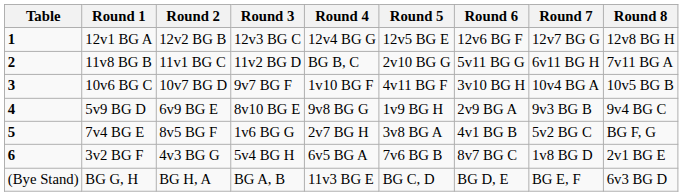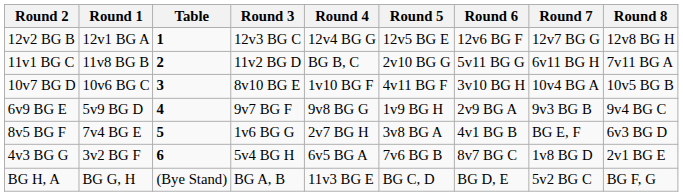 <table class="wikitable">
 <tr>
+<th>Round 2</th>
+<th>Round 1</th>
 <th>Table</th>
-<th>Round 1</th>
-<th>Round 2</th>
 <th>Round 3</th>
 <th>Round 4</th>
 <th>Round 5</th>
 <th>Round 6</th>
 <th>Round 7</th>
 <th>Round 8</th>
 </tr>
 <tr>
+<td>12v2 BG B</td>
+<td>12v1 BG A</td>
 <td><strong>1</strong></td>
-<td>12v1 BG A</td>
-<td>12v2 BG B</td>
 <td>12v3 BG C</td>
 <td>12v4 BG G</td>
 <td>12v5 BG E</td>
 <td>12v6 BG F</td>
 <td>12v7 BG G</td>
 <td>12v8 BG H</td>
 </tr>
 <tr>
+<td>11v1 BG C</td>
+<td>11v8 BG B</td>
 <td><strong>2</strong></td>
-<td>11v8 BG B</td>
-<td>11v1 BG C</td>
 <td>11v2 BG D</td>
 <td>BG B, C</td>
 <td>2v10 BG G</td>
 <td>5v11 BG G</td>
 <td>6v11 BG H</td>
 <td>7v11 BG A</td>
 </tr>
 <tr>
+<td>10v7 BG D</td>
+<td>10v6 BG C</td>
 <td><strong>3</strong></td>
-<td>10v6 BG C</td>
-<td>10v7 BG D</td>
-<td>9v7 BG F</td>
+<td>8v10 BG E</td>
 <td>1v10 BG F</td>
 <td>4v11 BG F</td>
 <td>3v10 BG H</td>
 <td>10v4 BG A</td>
 <td>10v5 BG B</td>
 </tr>
 <tr>
+<td>6v9 BG E</td>
+<td>5v9 BG D</td>
 <td><strong>4</strong></td>
-<td>5v9 BG D</td>
-<td>6v9 BG E</td>
-<td>8v10 BG E</td>
+<td>9v7 BG F</td>
 <td>9v8 BG G</td>
 <td>1v9 BG H</td>
 <td>2v9 BG A</td>
 <td>9v3 BG B</td>
 <td>9v4 BG C</td>
 </tr>
 <tr>
+<td>8v5 BG F</td>
+<td>7v4 BG E</td>
 <td><strong>5</strong></td>
-<td>7v4 BG E</td>
-<td>8v5 BG F</td>
 <td>1v6 BG G</td>
 <td>2v7 BG H</td>
 <td>3v8 BG A</td>
 <td>4v1 BG B</td>
-<td>5v2 BG C</td>
-<td>BG F, G</td>
+<td>BG E, F</td>
+<td>6v3 BG D</td>
 </tr>
 <tr>
+<td>4v3 BG G</td>
+<td>3v2 BG F</td>
 <td><strong>6</strong></td>
-<td>3v2 BG F</td>
-<td>4v3 BG G</td>
 <td>5v4 BG H</td>
 <td>6v5 BG A</td>
 <td>7v6 BG B</td>
 <td>8v7 BG C</td>
 <td>1v8 BG D</td>
 <td>2v1 BG E</td>
 </tr>
 <tr>
+<td>BG H, A</td>
+<td>BG G, H</td>
 <td>(Bye Stand)</td>
-<td>BG G, H</td>
-<td>BG H, A</td>
 <td>BG A, B</td>
 <td>11v3 BG E</td>
 <td>BG C, D</td>
 <td>BG D, E</td>
-<td>BG E, F</td>
-<td>6v3 BG D</td>
+<td>5v2 BG C</td>
+<td>BG F, G</td>
 </tr>
 </table>
